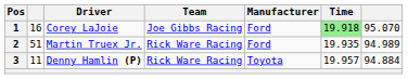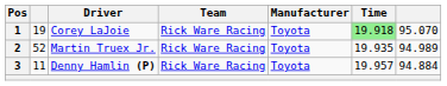 <table class="wikitable" style="font-size:95%">
 <tr>
 <th>Pos</th>
 <th></th>
 <th>Driver</th>
 <th>Team</th>
 <th>Manufacturer</th>
 <th>Time</th>
 <th></th>
 </tr>
 <tr>
 <th>1</th>
-<td>16</td>
+<td>19</td>
 <td><a href='#'>Corey LaJoie</a></td>
-<td><a href='#'>Joe Gibbs Racing</a></td>
-<td><a href='#'>Ford</a></td>
+<td><a href='#'>Rick Ware Racing</a></td>
+<td><a href='#'>Toyota</a></td>
 <td style="background: lightgreen;">19.918</td>
 <td>95.070</td>
 </tr>
 <tr>
 <th>2</th>
-<td>51</td>
+<td>52</td>
 <td><a href='#'>Martin Truex Jr.</a></td>
 <td><a href='#'>Rick Ware Racing</a></td>
-<td><a href='#'>Ford</a></td>
+<td><a href='#'>Toyota</a></td>
 <td>19.935</td>
 <td>94.989</td>
 </tr>
 <tr>
 <th>3</th>
 <td>11</td>
 <td><a href='#'>Denny Hamlin</a> <strong>(P)</strong></td>
 <td><a href='#'>Rick Ware Racing</a></td>
 <td><a href='#'>Toyota</a></td>
 <td>19.957</td>
 <td>94.884</td>
 </tr>
 <tr>
 <th colspan="7"></th>
 </tr>
 </table>
